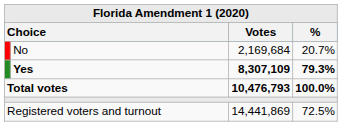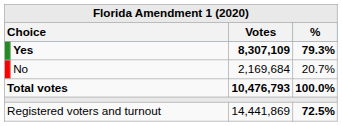 <table class="wikitable" style="text-align:right;">
 <tr>
 <td colspan="4" style="background:#e9e9e9; text-align:center;"> <strong>Florida Amendment 1 (2020)</strong></td>
 </tr>
 <tr style="background:#09a8ff; text-align:center;">
 <th colspan="2" style="text-align:left; width:300px;">Choice</th>
 <th style="width:80px;">Votes</th>
 <th style="width:50px;">%</th>
 </tr>
 <tr>
+<td style="background:#228B22;"></td>
+<td style="text-align:left;"><strong>Yes</strong></td>
+<td><strong>8,307,109</strong></td>
+<td><strong>79.3%</strong></td>
+</tr>
+<tr>
 <td style="width:1px; background:#f00;"></td>
 <td style="text-align:left;">No</td>
 <td>2,169,684</td>
 <td>20.7%</td>
-</tr>
-<tr>
-<td style="background:#228B22;"></td>
-<td style="text-align:left;"><strong>Yes</strong></td>
-<td><strong>8,307,109</strong></td>
-<td><strong>79.3%</strong></td>
 </tr>
 <tr style="font-weight:bold;">
 <td colspan="2" style="text-align:left;">Total votes</td>
 <td>10,476,793</td>
 <td>100.0%</td>
 </tr>
 <tr>
 <td colspan="4" style="background:#e9e9e9;"></td>
 </tr>
 <tr>
 <td colspan="2" style="text-align:left;">Registered voters and turnout</td>
 <td>14,441,869</td>
-<td>72.5%</td>
+<td><strong>72.5%</strong></td>
 </tr>
 </table>
